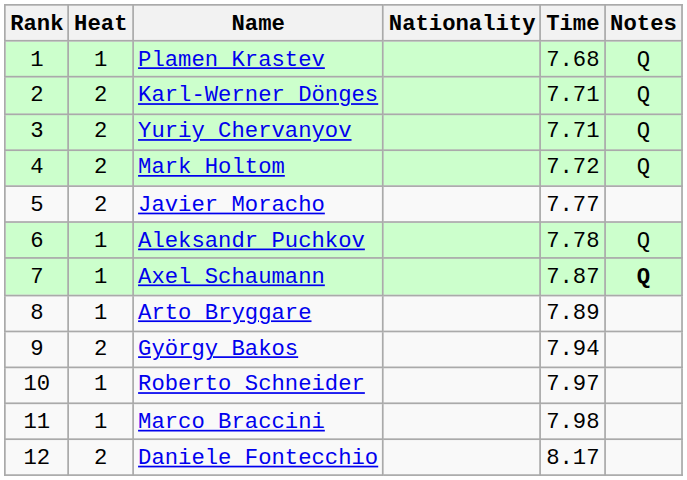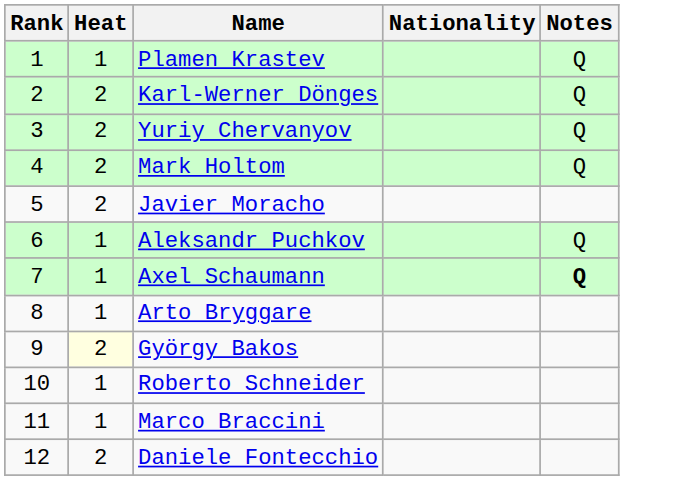 <table class="wikitable sortable" style="text-align:center">
 <tr>
 <th>Rank</th>
 <th>Heat</th>
 <th>Name</th>
 <th>Nationality</th>
-<th>Time</th>
 <th>Notes</th>
 </tr>
 <tr bgcolor=ccffcc>
 <td>1</td>
 <td>1</td>
 <td align="left"><a href='#'>Plamen Krastev</a></td>
 <td align=left></td>
-<td>7.68</td>
 <td>Q</td>
 </tr>
 <tr bgcolor=ccffcc>
 <td>2</td>
 <td>2</td>
 <td align="left"><a href='#'>Karl-Werner Dönges</a></td>
 <td align=left></td>
-<td>7.71</td>
 <td>Q</td>
 </tr>
 <tr bgcolor=ccffcc>
 <td>3</td>
 <td>2</td>
 <td align="left"><a href='#'>Yuriy Chervanyov</a></td>
 <td align=left></td>
-<td>7.71</td>
 <td>Q</td>
 </tr>
 <tr bgcolor=ccffcc>
 <td>4</td>
 <td>2</td>
 <td align="left"><a href='#'>Mark Holtom</a></td>
 <td align=left></td>
-<td>7.72</td>
 <td>Q</td>
 </tr>
 <tr>
 <td>5</td>
 <td>2</td>
 <td align="left"><a href='#'>Javier Moracho</a></td>
 <td align=left></td>
-<td>7.77</td>
 <td></td>
 </tr>
 <tr bgcolor=ccffcc>
 <td>6</td>
 <td>1</td>
 <td align="left"><a href='#'>Aleksandr Puchkov</a></td>
 <td align=left></td>
-<td>7.78</td>
 <td>Q</td>
 </tr>
 <tr bgcolor=ccffcc>
 <td>7</td>
 <td>1</td>
 <td align="left"><a href='#'>Axel Schaumann</a></td>
 <td align=left></td>
-<td>7.87</td>
 <td><strong>Q</strong></td>
 </tr>
 <tr>
 <td>8</td>
 <td>1</td>
 <td align="left"><a href='#'>Arto Bryggare</a></td>
 <td align=left></td>
-<td>7.89</td>
 <td></td>
 </tr>
 <tr>
 <td>9</td>
-<td>2</td>
+<td style="background: lightyellow;">2</td>
 <td align="left"><a href='#'>György Bakos</a></td>
 <td align=left></td>
-<td>7.94</td>
 <td></td>
 </tr>
 <tr>
 <td>10</td>
 <td>1</td>
 <td align="left"><a href='#'>Roberto Schneider</a></td>
 <td align=left></td>
-<td>7.97</td>
 <td></td>
 </tr>
 <tr>
 <td>11</td>
 <td>1</td>
 <td align="left"><a href='#'>Marco Braccini</a></td>
 <td align=left></td>
-<td>7.98</td>
 <td></td>
 </tr>
 <tr>
 <td>12</td>
 <td>2</td>
 <td align="left"><a href='#'>Daniele Fontecchio</a></td>
 <td align=left></td>
-<td>8.17</td>
 <td></td>
 </tr>
 </table>
